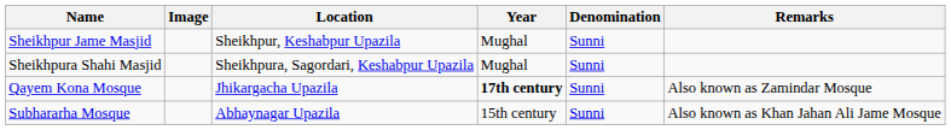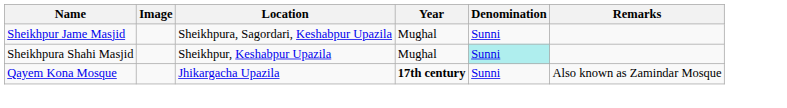 <table class="wikitable sortable">
 <tr>
 <th>Name</th>
 <th align=center class=unsortable>Image</th>
 <th>Location</th>
 <th>Year</th>
 <th>Denomination</th>
 <th align=left class=unsortable>Remarks</th>
 </tr>
 <tr valign=top>
 <td><a href='#'>Sheikhpur Jame Masjid</a></td>
 <td></td>
-<td>Sheikhpur, <a href='#'>Keshabpur Upazila</a></td>
+<td>Sheikhpura, Sagordari, <a href='#'>Keshabpur Upazila</a></td>
 <td>Mughal</td>
 <td><a href='#'>Sunni</a></td>
 <td></td>
 </tr>
 <tr valign=top>
 <td>Sheikhpura Shahi Masjid</td>
 <td></td>
-<td>Sheikhpura, Sagordari, <a href='#'>Keshabpur Upazila</a></td>
+<td>Sheikhpur, <a href='#'>Keshabpur Upazila</a></td>
 <td>Mughal</td>
-<td><a href='#'>Sunni</a></td>
+<td style="background: paleturquoise;"><a href='#'>Sunni</a></td>
 <td></td>
 </tr>
 <tr valign=top>
 <td><a href='#'>Qayem Kona Mosque</a></td>
 <td></td>
 <td><a href='#'>Jhikargacha Upazila</a></td>
 <td><strong>17th century</strong></td>
 <td><a href='#'>Sunni</a></td>
 <td>Also known as Zamindar Mosque</td>
 </tr>
-<tr valign=top>
-<td><a href='#'>Subhararha Mosque</a></td>
-<td></td>
-<td><a href='#'>Abhaynagar Upazila</a></td>
-<td>15th century</td>
-<td><a href='#'>Sunni</a></td>
-<td>Also known as Khan Jahan Ali Jame Mosque</td>
-</tr>
 </table>
